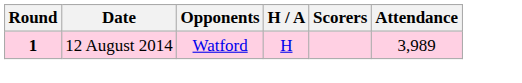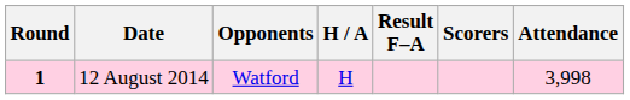 <table class="wikitable" style="text-align:center">
 <tr>
 <th>Round</th>
 <th>Date</th>
 <th>Opponents</th>
 <th>H / A</th>
+<th>Result<br>F–A</th>
 <th>Scorers</th>
 <th>Attendance</th>
 </tr>
 <tr bgcolor="#ffd0e3">
 <td><strong>1</strong></td>
 <td>12 August 2014</td>
 <td><a href='#'>Watford</a></td>
 <td><a href='#'>H</a></td>
 <td></td>
-<td>3,989</td>
+<td></td>
+<td>3,998</td>
 </tr>
 </table>
